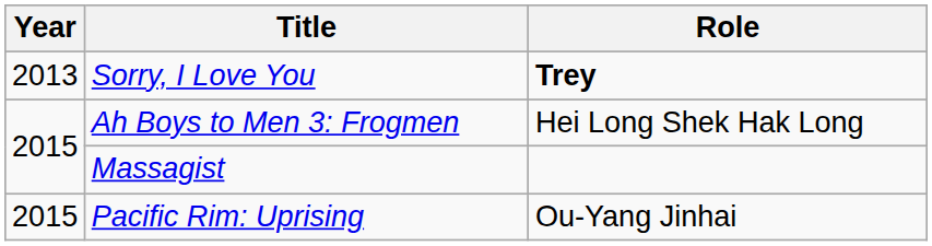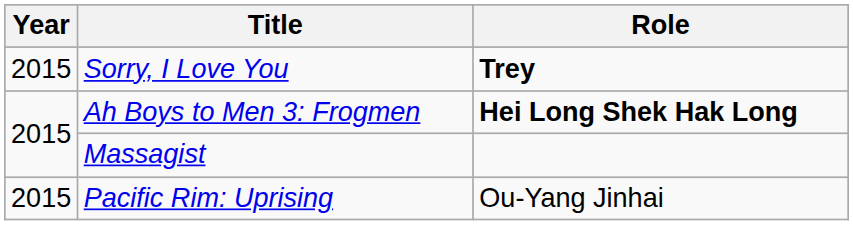 <table class="wikitable" style="width:500px">
 <tr>
 <th width=10>Year</th>
 <th>Title</th>
 <th>Role</th>
 </tr>
 <tr>
-<td>2013</td>
+<td>2015</td>
 <td><em><a href='#'>Sorry, I Love You</a> </em></td>
 <td><strong>Trey</strong></td>
 </tr>
 <tr>
 <td rowspan="2">2015</td>
 <td><em><a href='#'>Ah Boys to Men 3: Frogmen</a></em></td>
-<td>Hei Long Shek Hak Long</td>
+<td><strong>Hei Long Shek Hak Long</strong></td>
 </tr>
 <tr>
 <td><em><a href='#'>Massagist</a></em></td>
 <td></td>
 </tr>
 <tr>
 <td>2015</td>
 <td><em><a href='#'>Pacific Rim: Uprising</a></em></td>
 <td>Ou-Yang Jinhai</td>
 </tr>
 </table>
